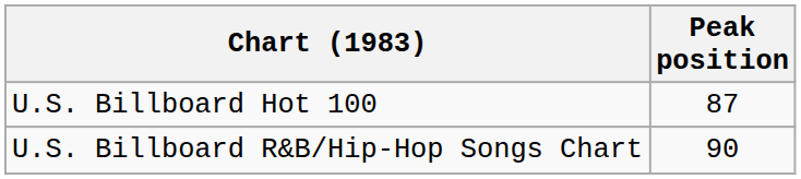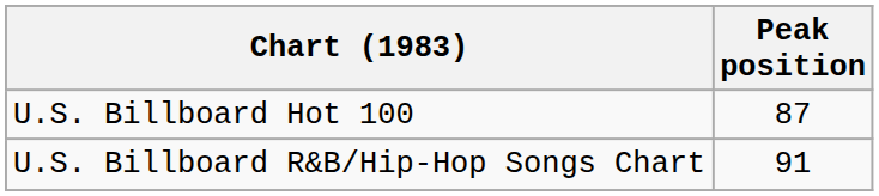 <table class="wikitable sortable">
 <tr>
 <th>Chart (1983)</th>
 <th>Peak<br>position</th>
 </tr>
 <tr>
 <td align="left">U.S. Billboard Hot 100</td>
 <td style="text-align:center;">87</td>
 </tr>
 <tr>
 <td align="left">U.S. Billboard R&B/Hip-Hop Songs Chart</td>
-<td style="text-align:center;">90</td>
+<td style="text-align:center;">91</td>
 </tr>
 </table>
